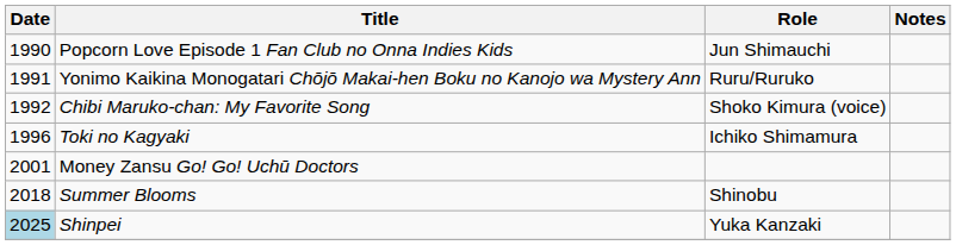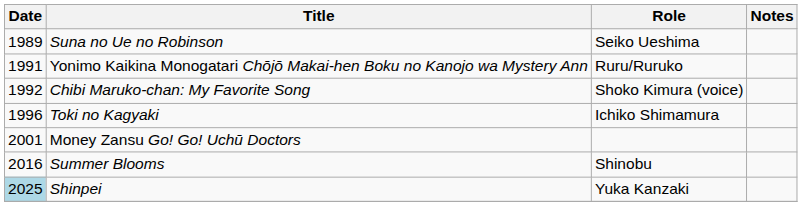 <table class="wikitable">
 <tr>
 <th>Date</th>
 <th>Title</th>
 <th>Role</th>
 <th>Notes</th>
 </tr>
 <tr>
-<td>1990</td>
-<td>Popcorn Love Episode 1 <em>Fan Club no Onna Indies Kids</em></td>
-<td>Jun Shimauchi</td>
+<td>1989</td>
+<td><em>Suna no Ue no Robinson</em></td>
+<td>Seiko Ueshima</td>
 <td></td>
 </tr>
 <tr>
 <td>1991</td>
 <td>Yonimo Kaikina Monogatari <em>Chōjō Makai-hen Boku no Kanojo wa Mystery Ann</em></td>
 <td>Ruru/Ruruko</td>
 <td></td>
 </tr>
 <tr>
 <td>1992</td>
 <td><em>Chibi Maruko-chan: My Favorite Song</em></td>
 <td>Shoko Kimura (voice)</td>
 <td></td>
 </tr>
 <tr>
 <td>1996</td>
 <td><em>Toki no Kagyaki</em></td>
 <td>Ichiko Shimamura</td>
 <td></td>
 </tr>
 <tr>
 <td>2001</td>
 <td>Money Zansu <em>Go! Go! Uchū Doctors</em></td>
 <td></td>
 </tr>
 <tr>
-<td>2018</td>
+<td>2016</td>
 <td><em>Summer Blooms</em></td>
 <td>Shinobu</td>
 <td></td>
 </tr>
 <tr>
 <td style="background: lightblue;">2025</td>
 <td><em>Shinpei</em></td>
 <td>Yuka Kanzaki</td>
 <td></td>
 </tr>
 <tr>
 </tr>
 </table>
